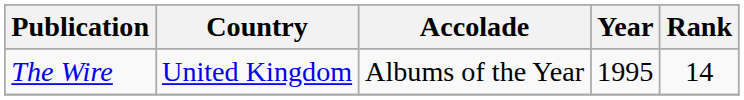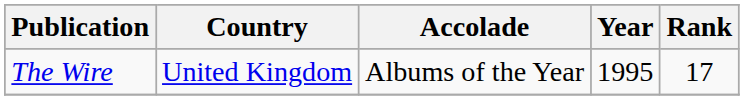 <table class="wikitable">
 <tr>
 <th>Publication</th>
 <th>Country</th>
 <th>Accolade</th>
 <th>Year</th>
 <th>Rank</th>
 </tr>
 <tr>
 <td><em><a href='#'>The Wire</a></em></td>
 <td><a href='#'>United Kingdom</a></td>
 <td>Albums of the Year</td>
 <td>1995</td>
-<td style="text-align:center;">14</td>
+<td style="text-align:center;">17</td>
 </tr>
 <tr>
 </tr>
 </table>
